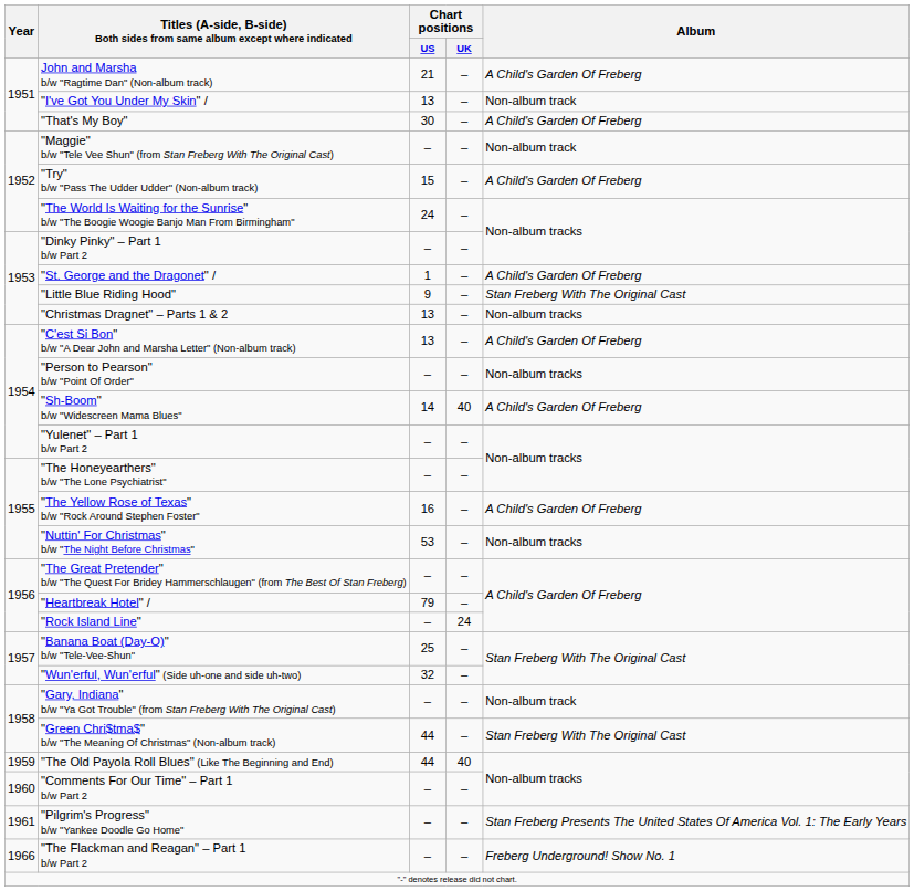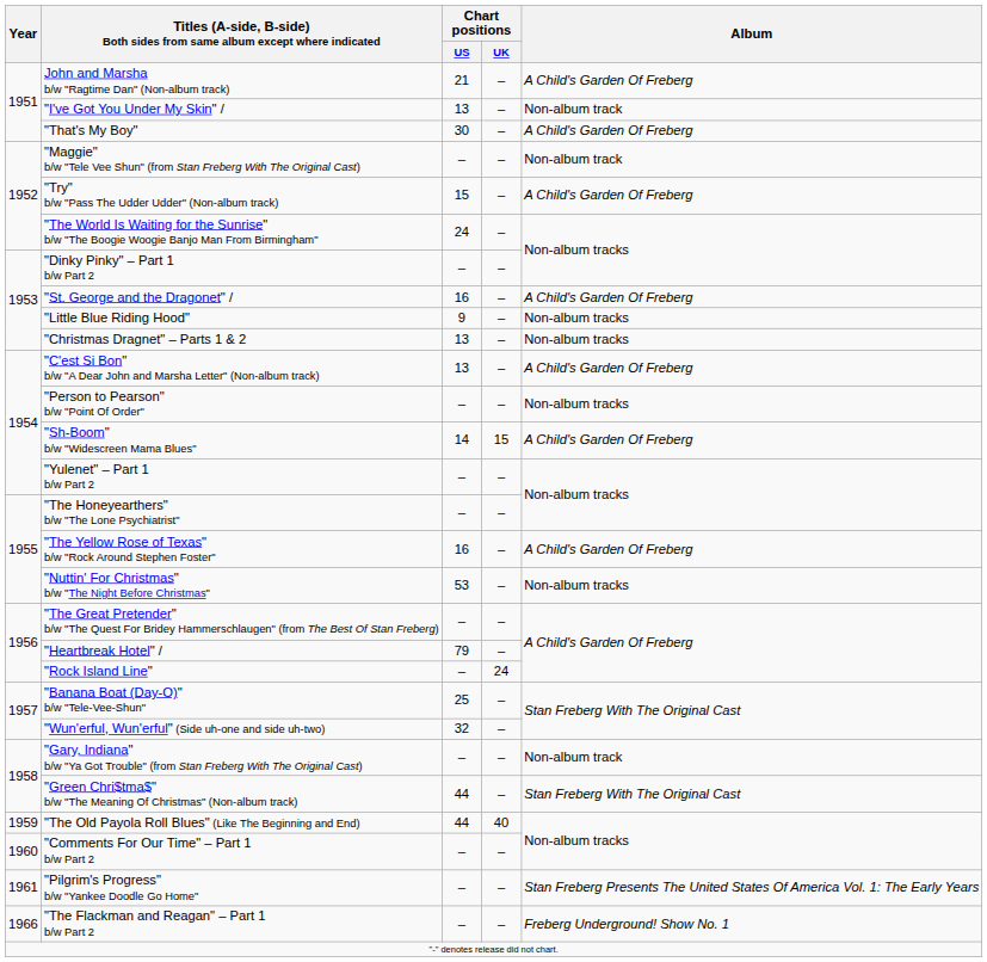 <table class="wikitable">
 <tr>
 <th rowspan="2">Year</th>
 <th rowspan="2">Titles (A-side, B-side)<br><small>Both sides from same album except where indicated</small></th>
 <th colspan="2">Chart positions</th>
 <th rowspan="2">Album</th>
 </tr>
 <tr>
 <th width="40"><small><a href='#'>US</a></small></th>
 <th width="40"><small><a href='#'>UK</a></small></th>
 </tr>
 <tr>
 <td rowspan="3">1951</td>
 <td><a href='#'>John and Marsha</a><br><small>b/w "Ragtime Dan" (Non-album track)</small></td>
 <td align="center">21</td>
 <td align="center">–</td>
 <td align="left"><em>A Child's Garden Of Freberg</em></td>
 </tr>
 <tr>
 <td>"<a href='#'>I've Got You Under My Skin</a>" /</td>
 <td align="center">13</td>
 <td align="center">–</td>
 <td align="left">Non-album track</td>
 </tr>
 <tr>
 <td>"That's My Boy"</td>
 <td align="center">30</td>
 <td align="center">–</td>
 <td align="left"><em>A Child's Garden Of Freberg</em></td>
 </tr>
 <tr>
 <td rowspan="3">1952</td>
 <td>"Maggie"<br><small>b/w "Tele Vee Shun" (from <em>Stan Freberg With The Original Cast</em>)</small></td>
 <td align="center">–</td>
 <td align="center">–</td>
 <td align="left">Non-album track</td>
 </tr>
 <tr>
 <td>"Try"<br><small>b/w "Pass The Udder Udder" (Non-album track)</small></td>
 <td align="center">15</td>
 <td align="center">–</td>
 <td align="left"><em>A Child's Garden Of Freberg</em></td>
 </tr>
 <tr>
 <td>"<a href='#'>The World Is Waiting for the Sunrise</a>"<br><small>b/w "The Boogie Woogie Banjo Man From Birmingham"</small></td>
 <td align="center">24</td>
 <td align="center">–</td>
 <td align="left" rowspan="2">Non-album tracks</td>
 </tr>
 <tr>
 <td rowspan="4">1953</td>
 <td>"Dinky Pinky" – Part 1<br><small>b/w Part 2</small></td>
 <td align="center">–</td>
 <td align="center">–</td>
 </tr>
 <tr>
 <td>"<a href='#'>St. George and the Dragonet</a>" /</td>
-<td align="center">1</td>
+<td align="center">16</td>
 <td align="center">–</td>
 <td align="left"><em>A Child's Garden Of Freberg</em></td>
 </tr>
 <tr>
 <td>"Little Blue Riding Hood"</td>
 <td align="center">9</td>
 <td align="center">–</td>
-<td align="left"><em>Stan Freberg With The Original Cast</em></td>
+<td align="left">Non-album tracks</td>
 </tr>
 <tr>
 <td>"Christmas Dragnet" – Parts 1 & 2</td>
 <td align="center">13</td>
 <td align="center">–</td>
 <td align="left">Non-album tracks</td>
 </tr>
 <tr>
 <td rowspan="4">1954</td>
 <td>"<a href='#'>C'est Si Bon</a>"<br><small>b/w "A Dear John and Marsha Letter" (Non-album track)</small></td>
 <td align="center">13</td>
 <td align="center">–</td>
 <td align="left"><em>A Child's Garden Of Freberg</em></td>
 </tr>
 <tr>
 <td>"Person to Pearson"<br><small>b/w "Point Of Order"</small></td>
 <td align="center">–</td>
 <td align="center">–</td>
 <td align="left">Non-album tracks</td>
 </tr>
 <tr>
 <td>"<a href='#'>Sh-Boom</a>"<br><small>b/w "Widescreen Mama Blues"</small></td>
 <td align="center">14</td>
-<td align="center">40</td>
+<td align="center">15</td>
 <td align="left"><em>A Child's Garden Of Freberg</em></td>
 </tr>
 <tr>
 <td>"Yulenet" – Part 1<br><small>b/w Part 2</small></td>
 <td align="center">–</td>
 <td align="center">–</td>
 <td align="left" rowspan="2">Non-album tracks</td>
 </tr>
 <tr>
 <td rowspan="3">1955</td>
 <td>"The Honeyearthers"<br><small>b/w "The Lone Psychiatrist"</small></td>
 <td align="center">–</td>
 <td align="center">–</td>
 </tr>
 <tr>
 <td>"<a href='#'>The Yellow Rose of Texas</a>"<br><small>b/w "Rock Around Stephen Foster"</small></td>
 <td align="center">16</td>
 <td align="center">–</td>
 <td align="left"><em>A Child's Garden Of Freberg</em></td>
 </tr>
 <tr>
 <td>"<a href='#'>Nuttin' For Christmas</a>"<br><small>b/w "<a href='#'>The Night Before Christmas</a>"</small></td>
 <td align="center">53</td>
 <td align="center">–</td>
 <td align="left">Non-album tracks</td>
 </tr>
 <tr>
 <td rowspan="3">1956</td>
 <td>"<a href='#'>The Great Pretender</a>"<br><small>b/w "The Quest For Bridey Hammerschlaugen" (from <em>The Best Of Stan Freberg</em>)</small></td>
 <td align="center">–</td>
 <td align="center">–</td>
 <td align="left" rowspan="3"><em>A Child's Garden Of Freberg</em></td>
 </tr>
 <tr>
 <td>"<a href='#'>Heartbreak Hotel</a>" /</td>
 <td align="center">79</td>
 <td align="center">–</td>
 </tr>
 <tr>
 <td>"<a href='#'>Rock Island Line</a>"</td>
 <td align="center">–</td>
 <td align="center">24</td>
 </tr>
 <tr>
 <td rowspan="2">1957</td>
 <td>"<a href='#'>Banana Boat (Day-O)</a>"<br><small>b/w "Tele-Vee-Shun"</small></td>
 <td align="center">25</td>
 <td align="center">–</td>
 <td align="left" rowspan="2"><em>Stan Freberg With The Original Cast</em></td>
 </tr>
 <tr>
 <td>"<a href='#'>Wun'erful, Wun'erful</a>"<small> (Side uh-one and side uh-two)</small></td>
 <td align="center">32</td>
 <td align="center">–</td>
 </tr>
 <tr>
 <td rowspan="2">1958</td>
 <td>"<a href='#'>Gary, Indiana</a>"<br><small>b/w "Ya Got Trouble" (from <em>Stan Freberg With The Original Cast</em>)</small></td>
 <td align="center">–</td>
 <td align="center">–</td>
 <td align="left">Non-album track</td>
 </tr>
 <tr>
 <td>"<a href='#'>Green Chri$tma$</a>"<br><small>b/w "The Meaning Of Christmas" (Non-album track)</small></td>
 <td align="center">44</td>
 <td align="center">–</td>
 <td align="left"><em>Stan Freberg With The Original Cast</em></td>
 </tr>
 <tr>
 <td>1959</td>
 <td>"The Old Payola Roll Blues"<small> (Like The Beginning and End)</small></td>
 <td align="center">44</td>
 <td align="center">40</td>
 <td align="left" rowspan="2">Non-album tracks</td>
 </tr>
 <tr>
 <td>1960</td>
 <td>"Comments For Our Time" – Part 1<br><small>b/w Part 2</small></td>
 <td align="center">–</td>
 <td align="center">–</td>
 </tr>
 <tr>
 <td>1961</td>
 <td>"Pilgrim's Progress"<br><small>b/w "Yankee Doodle Go Home"</small></td>
 <td align="center">–</td>
 <td align="center">–</td>
 <td align="left"><em>Stan Freberg Presents The United States Of America Vol. 1: The Early Years</em></td>
 </tr>
 <tr>
 <td>1966</td>
 <td>"The Flackman and Reagan" – Part 1<br><small>b/w Part 2</small></td>
 <td align="center">–</td>
 <td align="center">–</td>
 <td align="left"><em>Freberg Underground! Show No. 1</em></td>
 </tr>
 <tr>
 <td align="center" colspan="5" style="font-size: 8pt">"-" denotes release did not chart.</td>
 </tr>
 </table>
